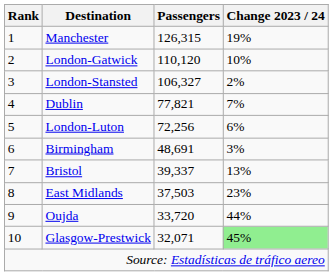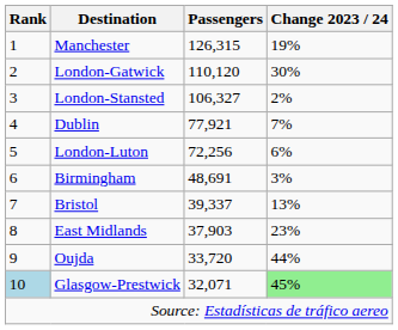 <table class="wikitable" style="font-size: 85%; width:align">
 <tr>
 <th>Rank</th>
 <th>Destination</th>
 <th>Passengers</th>
 <th>Change 2023 / 24</th>
 </tr>
 <tr>
 <td>1</td>
 <td> <a href='#'>Manchester</a></td>
 <td>126,315</td>
 <td> 19%</td>
 </tr>
 <tr>
 <td>2</td>
 <td> <a href='#'>London-Gatwick</a></td>
 <td>110,120</td>
-<td> 10%</td>
+<td> 30%</td>
 </tr>
 <tr>
 <td>3</td>
 <td> <a href='#'>London-Stansted</a></td>
 <td>106,327</td>
 <td> 2%</td>
 </tr>
 <tr>
 <td>4</td>
 <td> <a href='#'>Dublin</a></td>
-<td>77,821</td>
+<td>77,921</td>
 <td> 7%</td>
 </tr>
 <tr>
 <td>5</td>
 <td> <a href='#'>London-Luton</a></td>
 <td>72,256</td>
 <td> 6%</td>
 </tr>
 <tr>
 <td>6</td>
 <td> <a href='#'>Birmingham</a></td>
 <td>48,691</td>
 <td> 3%</td>
 </tr>
 <tr>
 <td>7</td>
 <td> <a href='#'>Bristol</a></td>
 <td>39,337</td>
 <td> 13%</td>
 </tr>
 <tr>
 <td>8</td>
 <td> <a href='#'>East Midlands</a></td>
-<td>37,503</td>
+<td>37,903</td>
 <td> 23%</td>
 </tr>
 <tr>
 <td>9</td>
 <td> <a href='#'>Oujda</a></td>
 <td>33,720</td>
 <td> 44%</td>
 </tr>
 <tr>
-<td>10</td>
+<td style="background: lightblue;">10</td>
 <td> <a href='#'>Glasgow-Prestwick</a></td>
 <td>32,071</td>
 <td style="background: lightgreen;"> 45%</td>
 </tr>
 <tr>
 <td colspan="4" style="text-align:right;"><em>Source: <a href='#'>Estadísticas de tráfico aereo</a></em></td>
 </tr>
 </table>
